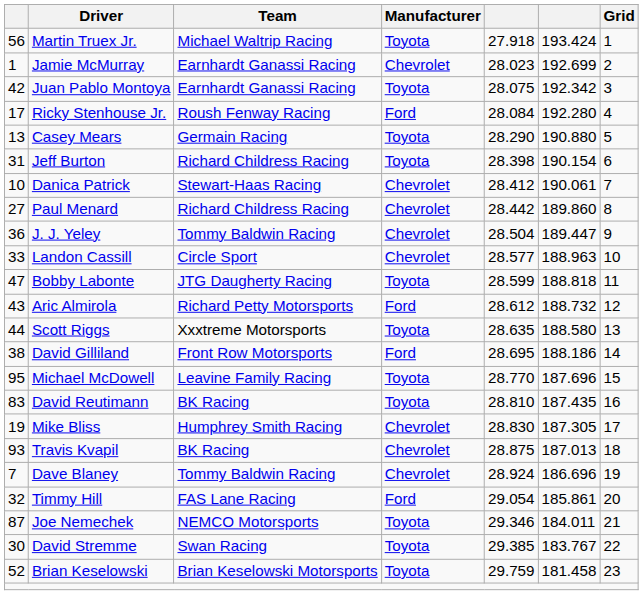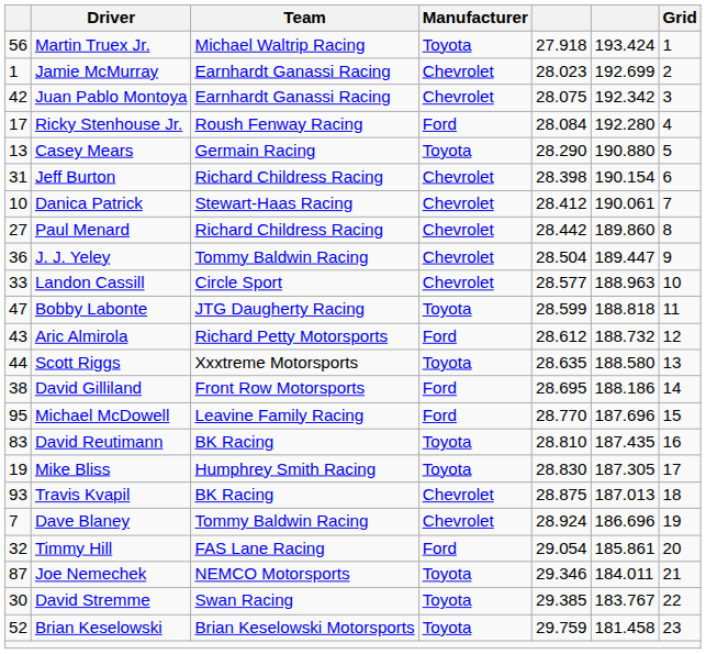 <table class="wikitable">
 <tr>
 <th></th>
 <th>Driver</th>
 <th>Team</th>
 <th>Manufacturer</th>
 <th></th>
 <th></th>
 <th>Grid</th>
 </tr>
 <tr>
 <td>56</td>
 <td><a href='#'>Martin Truex Jr.</a></td>
 <td><a href='#'>Michael Waltrip Racing</a></td>
 <td><a href='#'>Toyota</a></td>
 <td>27.918</td>
 <td>193.424</td>
 <td>1</td>
 </tr>
 <tr>
 <td>1</td>
 <td><a href='#'>Jamie McMurray</a></td>
 <td><a href='#'>Earnhardt Ganassi Racing</a></td>
 <td><a href='#'>Chevrolet</a></td>
 <td>28.023</td>
 <td>192.699</td>
 <td>2</td>
 </tr>
 <tr>
 <td>42</td>
 <td><a href='#'>Juan Pablo Montoya</a></td>
 <td><a href='#'>Earnhardt Ganassi Racing</a></td>
-<td><a href='#'>Toyota</a></td>
+<td><a href='#'>Chevrolet</a></td>
 <td>28.075</td>
 <td>192.342</td>
 <td>3</td>
 </tr>
 <tr>
 <td>17</td>
 <td><a href='#'>Ricky Stenhouse Jr.</a></td>
 <td><a href='#'>Roush Fenway Racing</a></td>
 <td><a href='#'>Ford</a></td>
 <td>28.084</td>
 <td>192.280</td>
 <td>4</td>
 </tr>
 <tr>
 <td>13</td>
 <td><a href='#'>Casey Mears</a></td>
 <td><a href='#'>Germain Racing</a></td>
 <td><a href='#'>Toyota</a></td>
 <td>28.290</td>
 <td>190.880</td>
 <td>5</td>
 </tr>
 <tr>
 <td>31</td>
 <td><a href='#'>Jeff Burton</a></td>
 <td><a href='#'>Richard Childress Racing</a></td>
-<td><a href='#'>Toyota</a></td>
+<td><a href='#'>Chevrolet</a></td>
 <td>28.398</td>
 <td>190.154</td>
 <td>6</td>
 </tr>
 <tr>
 <td>10</td>
 <td><a href='#'>Danica Patrick</a></td>
 <td><a href='#'>Stewart-Haas Racing</a></td>
 <td><a href='#'>Chevrolet</a></td>
 <td>28.412</td>
 <td>190.061</td>
 <td>7</td>
 </tr>
 <tr>
 <td>27</td>
 <td><a href='#'>Paul Menard</a></td>
 <td><a href='#'>Richard Childress Racing</a></td>
 <td><a href='#'>Chevrolet</a></td>
 <td>28.442</td>
 <td>189.860</td>
 <td>8</td>
 </tr>
 <tr>
 <td>36</td>
 <td><a href='#'>J. J. Yeley</a></td>
 <td><a href='#'>Tommy Baldwin Racing</a></td>
 <td><a href='#'>Chevrolet</a></td>
 <td>28.504</td>
 <td>189.447</td>
 <td>9</td>
 </tr>
 <tr>
 <td>33</td>
 <td><a href='#'>Landon Cassill</a></td>
 <td><a href='#'>Circle Sport</a></td>
 <td><a href='#'>Chevrolet</a></td>
 <td>28.577</td>
 <td>188.963</td>
 <td>10</td>
 </tr>
 <tr>
 <td>47</td>
 <td><a href='#'>Bobby Labonte</a></td>
 <td><a href='#'>JTG Daugherty Racing</a></td>
 <td><a href='#'>Toyota</a></td>
 <td>28.599</td>
 <td>188.818</td>
 <td>11</td>
 </tr>
 <tr>
 <td>43</td>
 <td><a href='#'>Aric Almirola</a></td>
 <td><a href='#'>Richard Petty Motorsports</a></td>
 <td><a href='#'>Ford</a></td>
 <td>28.612</td>
 <td>188.732</td>
 <td>12</td>
 </tr>
 <tr>
 <td>44</td>
 <td><a href='#'>Scott Riggs</a></td>
 <td>Xxxtreme Motorsports</td>
 <td><a href='#'>Toyota</a></td>
 <td>28.635</td>
 <td>188.580</td>
 <td>13</td>
 </tr>
 <tr>
 <td>38</td>
 <td><a href='#'>David Gilliland</a></td>
 <td><a href='#'>Front Row Motorsports</a></td>
 <td><a href='#'>Ford</a></td>
 <td>28.695</td>
 <td>188.186</td>
 <td>14</td>
 </tr>
 <tr>
 <td>95</td>
 <td><a href='#'>Michael McDowell</a></td>
 <td><a href='#'>Leavine Family Racing</a></td>
-<td><a href='#'>Toyota</a></td>
+<td><a href='#'>Ford</a></td>
 <td>28.770</td>
 <td>187.696</td>
 <td>15</td>
 </tr>
 <tr>
 <td>83</td>
 <td><a href='#'>David Reutimann</a></td>
 <td><a href='#'>BK Racing</a></td>
 <td><a href='#'>Toyota</a></td>
 <td>28.810</td>
 <td>187.435</td>
 <td>16</td>
 </tr>
 <tr>
 <td>19</td>
 <td><a href='#'>Mike Bliss</a></td>
 <td><a href='#'>Humphrey Smith Racing</a></td>
-<td><a href='#'>Chevrolet</a></td>
+<td><a href='#'>Toyota</a></td>
 <td>28.830</td>
 <td>187.305</td>
 <td>17</td>
 </tr>
 <tr>
 <td>93</td>
 <td><a href='#'>Travis Kvapil</a></td>
 <td><a href='#'>BK Racing</a></td>
 <td><a href='#'>Chevrolet</a></td>
 <td>28.875</td>
 <td>187.013</td>
 <td>18</td>
 </tr>
 <tr>
 <td>7</td>
 <td><a href='#'>Dave Blaney</a></td>
 <td><a href='#'>Tommy Baldwin Racing</a></td>
 <td><a href='#'>Chevrolet</a></td>
 <td>28.924</td>
 <td>186.696</td>
 <td>19</td>
 </tr>
 <tr>
 <td>32</td>
 <td><a href='#'>Timmy Hill</a></td>
 <td><a href='#'>FAS Lane Racing</a></td>
 <td><a href='#'>Ford</a></td>
 <td>29.054</td>
 <td>185.861</td>
 <td>20</td>
 </tr>
 <tr>
 <td>87</td>
 <td><a href='#'>Joe Nemechek</a></td>
 <td><a href='#'>NEMCO Motorsports</a></td>
 <td><a href='#'>Toyota</a></td>
 <td>29.346</td>
 <td>184.011</td>
 <td>21</td>
 </tr>
 <tr>
 <td>30</td>
 <td><a href='#'>David Stremme</a></td>
 <td><a href='#'>Swan Racing</a></td>
 <td><a href='#'>Toyota</a></td>
 <td>29.385</td>
 <td>183.767</td>
 <td>22</td>
 </tr>
 <tr>
 <td>52</td>
 <td><a href='#'>Brian Keselowski</a></td>
 <td><a href='#'>Brian Keselowski Motorsports</a></td>
 <td><a href='#'>Toyota</a></td>
 <td>29.759</td>
 <td>181.458</td>
 <td>23</td>
 </tr>
 <tr>
 <td colspan="8"></td>
 </tr>
 </table>
